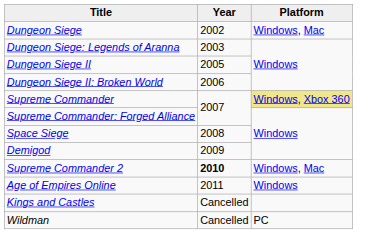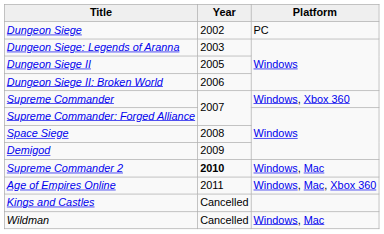 <table class="wikitable sortable">
 <tr>
 <th style="background:#efefef;">Title</th>
 <th style="background:#efefef;">Year</th>
 <th style="background:#efefef;">Platform</th>
 </tr>
 <tr>
 <td><em><a href='#'>Dungeon Siege</a></em></td>
 <td>2002</td>
-<td><a href='#'>Windows</a>, <a href='#'>Mac</a></td>
+<td>PC</td>
 </tr>
 <tr>
 <td><em><a href='#'>Dungeon Siege: Legends of Aranna</a></em></td>
 <td>2003</td>
 <td rowspan="3"><a href='#'>Windows</a></td>
 </tr>
 <tr>
 <td><em><a href='#'>Dungeon Siege II</a></em></td>
 <td>2005</td>
 </tr>
 <tr>
 <td><em><a href='#'>Dungeon Siege II: Broken World</a></em></td>
 <td>2006</td>
 </tr>
 <tr>
 <td><em><a href='#'>Supreme Commander</a></em></td>
 <td rowspan="2">2007</td>
-<td style="background: khaki;"><a href='#'>Windows</a>, <a href='#'>Xbox 360</a></td>
+<td><a href='#'>Windows</a>, <a href='#'>Xbox 360</a></td>
 </tr>
 <tr>
 <td><em><a href='#'>Supreme Commander: Forged Alliance</a></em></td>
 <td rowspan="3"><a href='#'>Windows</a></td>
 </tr>
 <tr>
 <td><em><a href='#'>Space Siege</a></em></td>
 <td>2008</td>
 </tr>
 <tr>
 <td><em><a href='#'>Demigod</a></em></td>
 <td>2009</td>
 </tr>
 <tr>
 <td><em><a href='#'>Supreme Commander 2</a></em></td>
 <td><strong>2010</strong></td>
 <td><a href='#'>Windows</a>, <a href='#'>Mac</a></td>
 </tr>
 <tr>
 <td><em><a href='#'>Age of Empires Online</a></em></td>
 <td>2011</td>
-<td><a href='#'>Windows</a></td>
+<td><a href='#'>Windows</a>, <a href='#'>Mac</a>, <a href='#'>Xbox 360</a></td>
 </tr>
 <tr>
 <td><em><a href='#'>Kings and Castles</a></em></td>
 <td>Cancelled</td>
 <td></td>
 </tr>
 <tr>
 <td><em>Wildman</em></td>
 <td>Cancelled</td>
-<td>PC</td>
+<td><a href='#'>Windows</a>, <a href='#'>Mac</a></td>
 </tr>
 </table>
